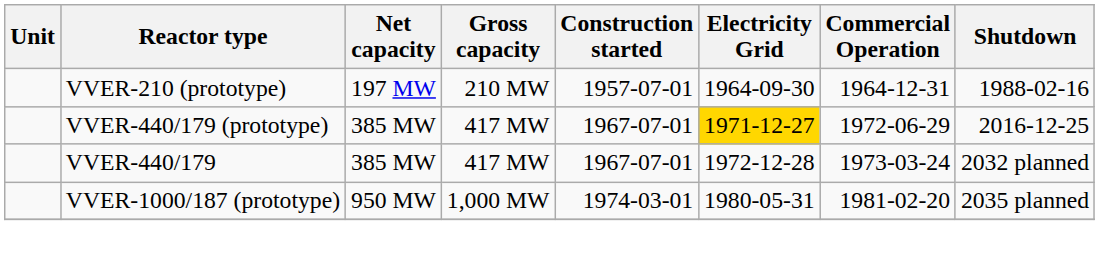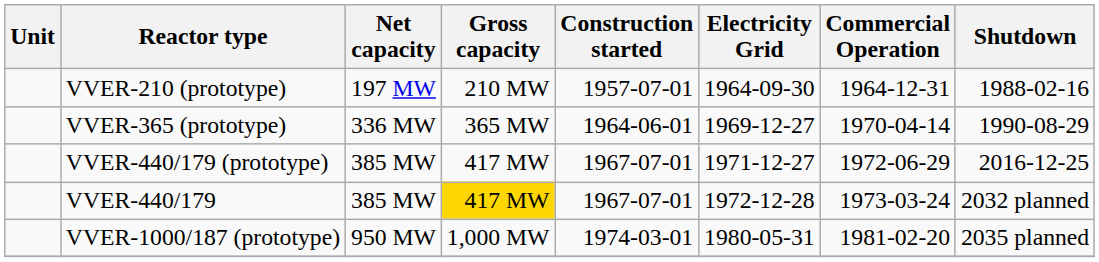 <table class="wikitable">
 <tr>
 <th>Unit</th>
 <th>Reactor type</th>
 <th>Net<br>capacity</th>
 <th>Gross<br>capacity</th>
 <th>Construction<br>started</th>
 <th>Electricity<br>Grid</th>
 <th>Commercial<br>Operation</th>
 <th>Shutdown</th>
 </tr>
 <tr>
 <td></td>
 <td>VVER-210 (prototype)</td>
 <td align="right">197 <a href='#'>MW</a></td>
 <td align="right">210 MW</td>
 <td align="right">1957-07-01</td>
 <td align="right">1964-09-30</td>
 <td align="right">1964-12-31</td>
 <td align="right">1988-02-16</td>
 </tr>
 <tr>
 <td></td>
+<td>VVER-365 (prototype)</td>
+<td align="right">336 MW</td>
+<td align="right">365 MW</td>
+<td align="right">1964-06-01</td>
+<td align="right">1969-12-27</td>
+<td align="right">1970-04-14</td>
+<td align="right">1990-08-29</td>
+</tr>
+<tr>
+<td></td>
 <td>VVER-440/179 (prototype)</td>
 <td align="right">385 MW</td>
 <td align="right">417 MW</td>
 <td align="right">1967-07-01</td>
-<td align="right" style="background: gold;">1971-12-27</td>
+<td align="right">1971-12-27</td>
 <td align="right">1972-06-29</td>
 <td align="right">2016-12-25</td>
 </tr>
 <tr>
 <td></td>
 <td>VVER-440/179</td>
 <td align="right">385 MW</td>
-<td align="right">417 MW</td>
+<td align="right" style="background: gold;">417 MW</td>
 <td align="right">1967-07-01</td>
 <td align="right">1972-12-28</td>
 <td align="right">1973-03-24</td>
 <td align="right">2032 planned</td>
 </tr>
 <tr>
 <td></td>
 <td>VVER-1000/187 (prototype)</td>
 <td align="right">950 MW</td>
 <td align="right">1,000 MW</td>
 <td align="right">1974-03-01</td>
 <td align="right">1980-05-31</td>
 <td align="right">1981-02-20</td>
 <td align="right">2035 planned</td>
 </tr>
 <tr>
 </tr>
 </table>
